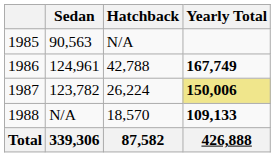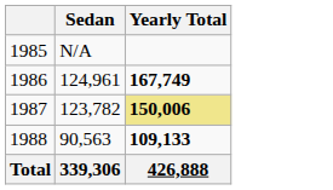 <table class="wikitable">
 <tr>
 <th></th>
 <th>Sedan</th>
-<th>Hatchback</th>
 <th>Yearly Total</th>
 </tr>
 <tr>
 <td>1985</td>
-<td>90,563</td>
 <td>N/A</td>
 <td></td>
 </tr>
 <tr>
 <td>1986</td>
 <td>124,961</td>
-<td>42,788</td>
 <td><strong>167,749</strong></td>
 </tr>
 <tr>
 <td>1987</td>
 <td>123,782</td>
-<td>26,224</td>
 <td style="background: khaki;"><strong>150,006</strong></td>
 </tr>
 <tr>
 <td>1988</td>
-<td>N/A</td>
-<td>18,570</td>
+<td>90,563</td>
 <td><strong>109,133</strong></td>
 </tr>
 <tr>
 <th>Total</th>
 <th>339,306</th>
-<th>87,582</th>
 <th><u>426,888</u></th>
 </tr>
 </table>
